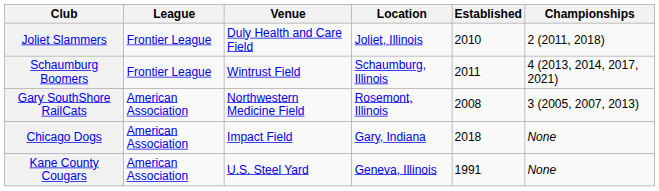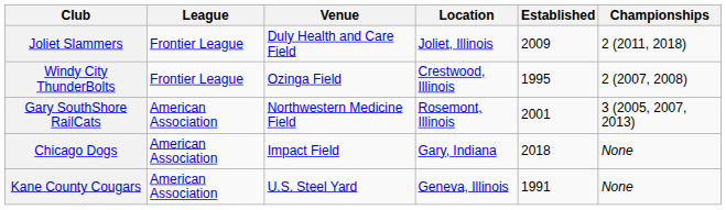 <table class="wikitable sortable">
 <tr>
 <th scope="col">Club</th>
 <th scope="col">League</th>
 <th scope="col">Venue</th>
 <th scope="col">Location</th>
 <th scope="col">Established</th>
 <th scope="col">Championships</th>
 </tr>
 <tr>
 <th scope="row" style="font-weight: normal; text-align: center;"><a href='#'>Joliet Slammers</a></th>
 <td><a href='#'>Frontier League</a></td>
 <td><a href='#'>Duly Health and Care Field</a></td>
 <td><a href='#'>Joliet, Illinois</a></td>
-<td>2010</td>
+<td>2009</td>
 <td>2 (2011, 2018)</td>
 </tr>
 <tr>
-<th scope="row" style="font-weight: normal; text-align: center;"><a href='#'>Schaumburg Boomers</a></th>
+<th scope="row" style="font-weight: normal; text-align: center;"><a href='#'>Windy City ThunderBolts</a></th>
 <td><a href='#'>Frontier League</a></td>
-<td><a href='#'>Wintrust Field</a></td>
-<td><a href='#'>Schaumburg, Illinois</a></td>
-<td>2011</td>
-<td>4 (2013, 2014, 2017, 2021)</td>
+<td><a href='#'>Ozinga Field</a></td>
+<td><a href='#'>Crestwood, Illinois</a></td>
+<td>1995</td>
+<td>2 (2007, 2008)</td>
 </tr>
 <tr>
 <th scope="row" style="font-weight: normal; text-align: center;"><a href='#'>Gary SouthShore RailCats</a></th>
 <td><a href='#'>American Association</a></td>
 <td><a href='#'>Northwestern Medicine Field</a></td>
 <td><a href='#'>Rosemont, Illinois</a></td>
-<td>2008</td>
+<td>2001</td>
 <td>3 (2005, 2007, 2013)</td>
 </tr>
 <tr>
 <th scope="row" style="font-weight: normal; text-align: center;"><a href='#'>Chicago Dogs</a></th>
 <td><a href='#'>American Association</a></td>
 <td><a href='#'>Impact Field</a></td>
 <td><a href='#'>Gary, Indiana</a></td>
 <td>2018</td>
 <td><em>None</em></td>
 </tr>
 <tr>
 <th scope="row" style="font-weight: normal; text-align: center;"><a href='#'>Kane County Cougars</a></th>
 <td><a href='#'>American Association</a></td>
 <td><a href='#'>U.S. Steel Yard</a></td>
 <td><a href='#'>Geneva, Illinois</a></td>
 <td>1991</td>
 <td><em>None</em></td>
 </tr>
 </table>
